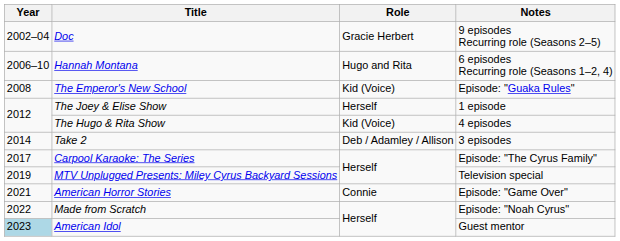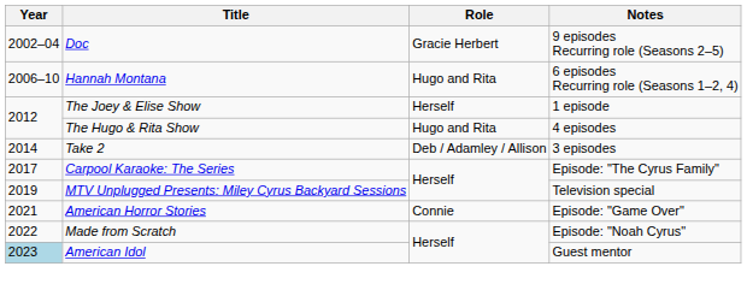 <table class="wikitable">
 <tr>
 <th>Year</th>
 <th>Title</th>
 <th>Role</th>
 <th>Notes</th>
 </tr>
 <tr>
 <td>2002–04</td>
 <td><em><a href='#'>Doc</a></em></td>
 <td>Gracie Herbert</td>
 <td>9 episodes <br> Recurring role (Seasons 2–5)</td>
 </tr>
 <tr>
 <td>2006–10</td>
 <td><em><a href='#'>Hannah Montana</a></em></td>
 <td>Hugo and Rita</td>
 <td>6 episodes <br> Recurring role (Seasons 1–2, 4)</td>
 </tr>
 <tr>
-<td>2008</td>
-<td><em><a href='#'>The Emperor's New School</a></em></td>
-<td>Kid (Voice)</td>
-<td>Episode: "<a href='#'>Guaka Rules</a>"</td>
-</tr>
-<tr>
 <td rowspan=2>2012</td>
 <td><em>The Joey & Elise Show</em></td>
 <td>Herself</td>
 <td>1 episode</td>
 </tr>
 <tr>
 <td><em>The Hugo & Rita Show</em></td>
-<td>Kid (Voice)</td>
+<td>Hugo and Rita</td>
 <td>4 episodes</td>
 </tr>
 <tr>
 <td>2014</td>
 <td><em>Take 2</em></td>
 <td>Deb / Adamley / Allison</td>
 <td>3 episodes</td>
 </tr>
 <tr>
 <td>2017</td>
 <td><em><a href='#'>Carpool Karaoke: The Series</a></em></td>
 <td rowspan="2">Herself</td>
 <td>Episode: "The Cyrus Family"</td>
 </tr>
 <tr>
 <td>2019</td>
 <td><em><a href='#'>MTV Unplugged Presents: Miley Cyrus Backyard Sessions</a></em></td>
 <td>Television special</td>
 </tr>
 <tr>
 <td>2021</td>
 <td><em><a href='#'>American Horror Stories</a></em></td>
 <td>Connie</td>
 <td>Episode: "Game Over"</td>
 </tr>
 <tr>
 <td>2022</td>
 <td><em>Made from Scratch</em></td>
 <td rowspan="2">Herself</td>
 <td>Episode: "Noah Cyrus"</td>
 </tr>
 <tr>
 <td style="background: lightblue;">2023</td>
 <td><em><a href='#'>American Idol</a></em></td>
 <td>Guest mentor</td>
 </tr>
 </table>
